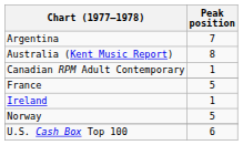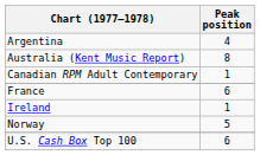 <table class="wikitable sortable">
 <tr>
 <th>Chart (1977–1978)</th>
 <th>Peak<br>position</th>
 </tr>
 <tr>
 <td>Argentina</td>
-<td style="text-align:center;">7</td>
+<td style="text-align:center;">4</td>
 </tr>
 <tr>
 <td>Australia (<a href='#'>Kent Music Report</a>)</td>
 <td style="text-align:center;">8</td>
 </tr>
 <tr>
 <td>Canadian <em>RPM</em> Adult Contemporary</td>
 <td style="text-align:center;">1</td>
 </tr>
 <tr>
 </tr>
 <tr>
 <td>France</td>
-<td style="text-align:center;">5</td>
+<td style="text-align:center;">6</td>
 </tr>
 <tr>
 <td><a href='#'>Ireland</a></td>
 <td style="text-align:center;">1</td>
 </tr>
 <tr>
 <td>Norway</td>
 <td style="text-align:center;">5</td>
 </tr>
 <tr>
 </tr>
 <tr>
 </tr>
 <tr>
 </tr>
 <tr>
 <td>U.S. <em><a href='#'>Cash Box</a></em> Top 100</td>
 <td style="text-align:center;">6</td>
 </tr>
 </table>
